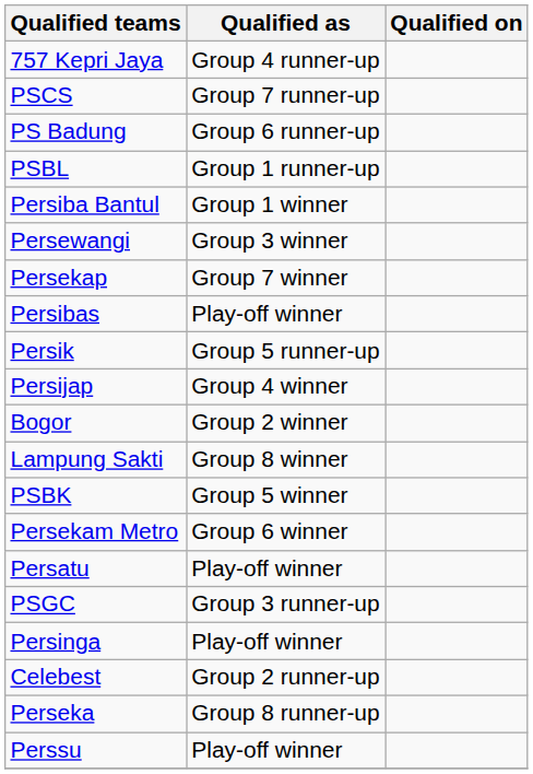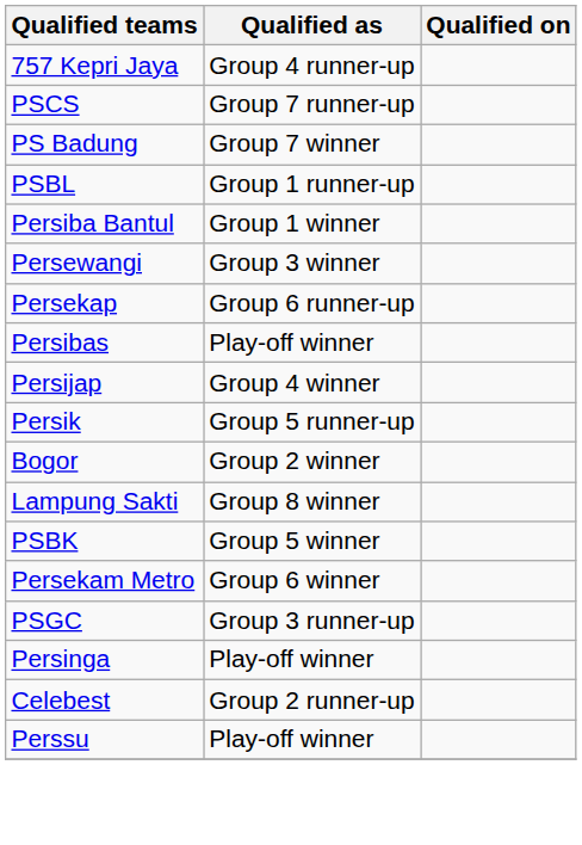 <table class="wikitable sortable">
 <tr>
 <th>Qualified teams</th>
 <th>Qualified as</th>
 <th>Qualified on</th>
 </tr>
 <tr>
 <td><a href='#'>757 Kepri Jaya</a></td>
 <td>Group 4 runner-up</td>
 <td></td>
 </tr>
 <tr>
 <td><a href='#'>PSCS</a></td>
 <td>Group 7 runner-up</td>
 <td></td>
 </tr>
 <tr>
 <td><a href='#'>PS Badung</a></td>
-<td>Group 6 runner-up</td>
+<td>Group 7 winner</td>
 <td></td>
 </tr>
 <tr>
 <td><a href='#'>PSBL</a></td>
 <td>Group 1 runner-up</td>
 <td></td>
 </tr>
 <tr>
 <td><a href='#'>Persiba Bantul</a></td>
 <td>Group 1 winner</td>
 <td></td>
 </tr>
 <tr>
 <td><a href='#'>Persewangi</a></td>
 <td>Group 3 winner</td>
 <td></td>
 </tr>
 <tr>
 <td><a href='#'>Persekap</a></td>
-<td>Group 7 winner</td>
+<td>Group 6 runner-up</td>
 <td></td>
 </tr>
 <tr>
 <td><a href='#'>Persibas</a></td>
 <td>Play-off winner</td>
 <td></td>
 </tr>
 <tr>
-<td><a href='#'>Persik</a></td>
-<td>Group 5 runner-up</td>
+<td><a href='#'>Persijap</a></td>
+<td>Group 4 winner</td>
 <td></td>
 </tr>
 <tr>
-<td><a href='#'>Persijap</a></td>
-<td>Group 4 winner</td>
+<td><a href='#'>Persik</a></td>
+<td>Group 5 runner-up</td>
 <td></td>
 </tr>
 <tr>
 <td><a href='#'>Bogor</a></td>
 <td>Group 2 winner</td>
 <td></td>
 </tr>
 <tr>
 <td><a href='#'>Lampung Sakti</a></td>
 <td>Group 8 winner</td>
 <td></td>
 </tr>
 <tr>
 <td><a href='#'>PSBK</a></td>
 <td>Group 5 winner</td>
 <td></td>
 </tr>
 <tr>
 <td><a href='#'>Persekam Metro</a></td>
 <td>Group 6 winner</td>
 <td></td>
 </tr>
 <tr>
-<td><a href='#'>Persatu</a></td>
-<td>Play-off winner</td>
-<td></td>
-</tr>
-<tr>
 <td><a href='#'>PSGC</a></td>
 <td>Group 3 runner-up</td>
 <td></td>
 </tr>
 <tr>
 <td><a href='#'>Persinga</a></td>
 <td>Play-off winner</td>
 <td></td>
 </tr>
 <tr>
 <td><a href='#'>Celebest</a></td>
 <td>Group 2 runner-up</td>
 <td></td>
 </tr>
 <tr>
-<td><a href='#'>Perseka</a></td>
-<td>Group 8 runner-up</td>
-<td></td>
-</tr>
-<tr>
 <td><a href='#'>Perssu</a></td>
 <td>Play-off winner</td>
 <td></td>
 </tr>
 <tr>
 </tr>
 </table>
